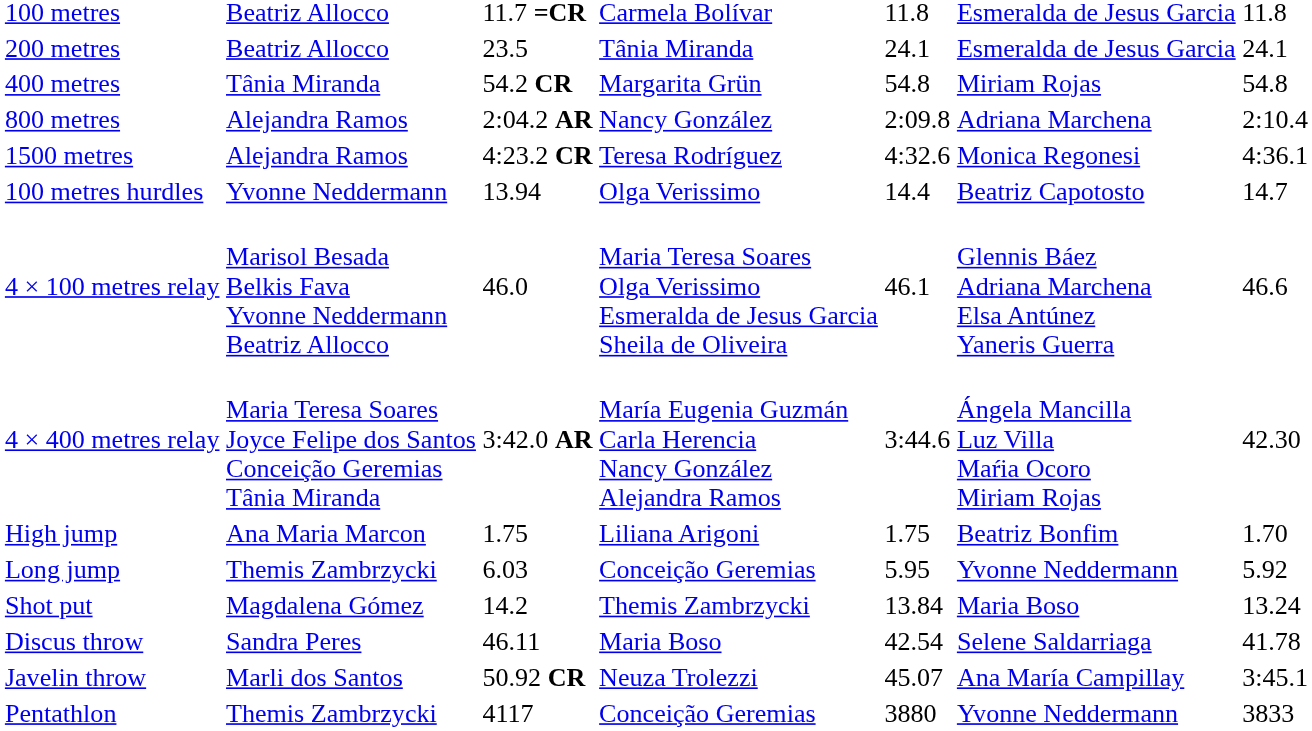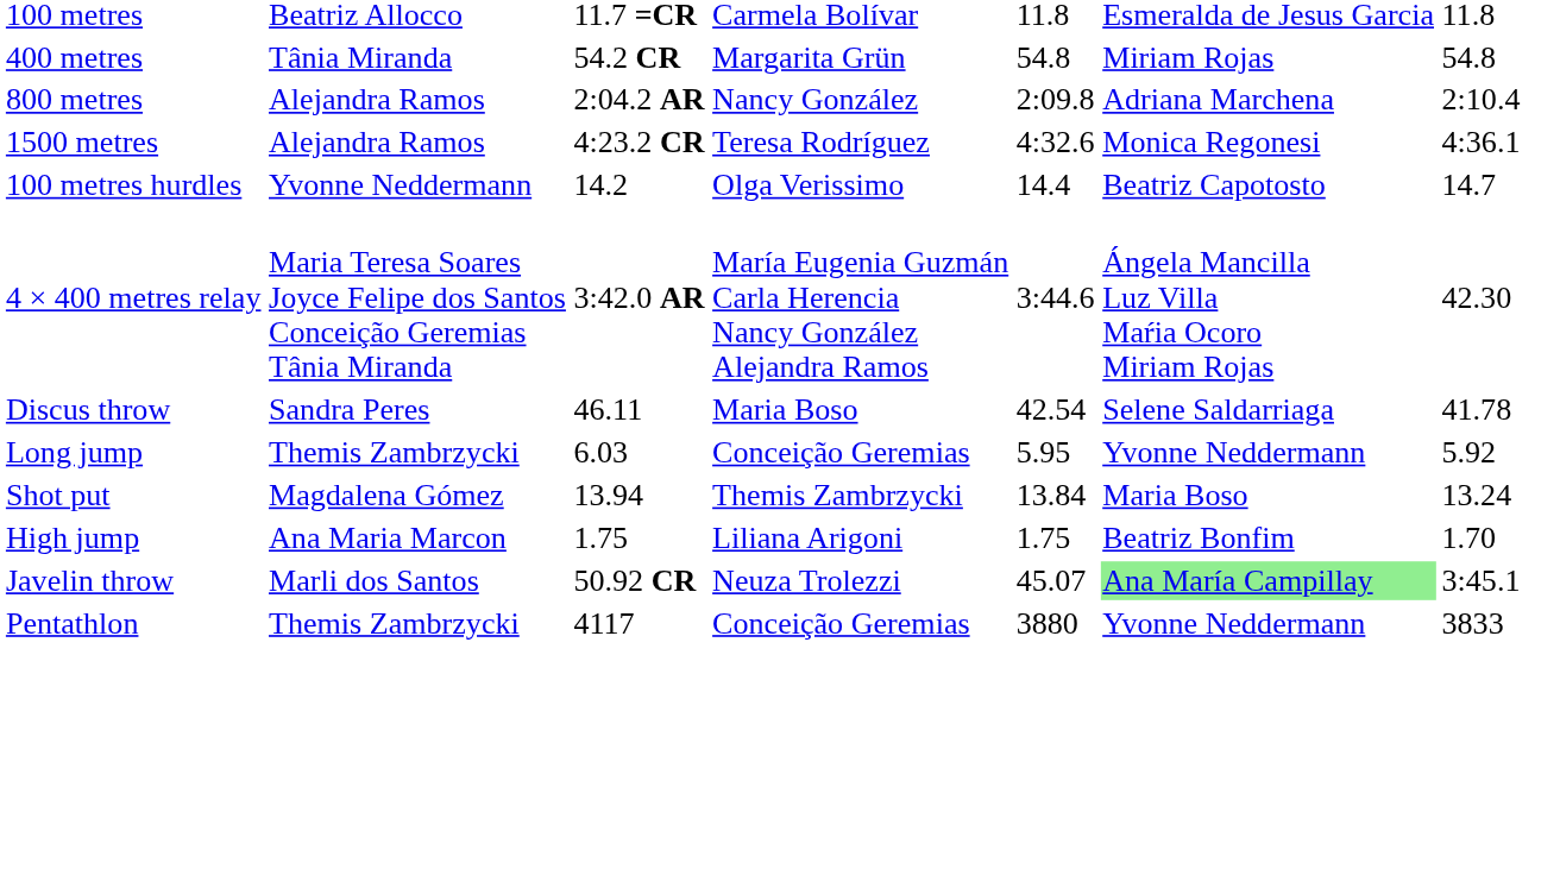 <table>
 <tr>
 <td><a href='#'>100 metres</a></td>
 <td><a href='#'>Beatriz Allocco</a><br> </td>
 <td>11.7 <strong>=CR</strong></td>
 <td><a href='#'>Carmela Bolívar</a><br> </td>
 <td>11.8</td>
 <td><a href='#'>Esmeralda de Jesus Garcia</a><br> </td>
 <td>11.8</td>
-</tr>
-<tr>
-<td><a href='#'>200 metres</a></td>
-<td><a href='#'>Beatriz Allocco</a><br> </td>
-<td>23.5</td>
-<td><a href='#'>Tânia Miranda</a><br> </td>
-<td>24.1</td>
-<td><a href='#'>Esmeralda de Jesus Garcia</a><br> </td>
-<td>24.1</td>
 </tr>
 <tr>
 <td><a href='#'>400 metres</a></td>
 <td><a href='#'>Tânia Miranda</a><br> </td>
 <td>54.2 <strong>CR</strong></td>
 <td><a href='#'>Margarita Grün</a><br> </td>
 <td>54.8</td>
 <td><a href='#'>Miriam Rojas</a><br> </td>
 <td>54.8</td>
 </tr>
 <tr>
 <td><a href='#'>800 metres</a></td>
 <td><a href='#'>Alejandra Ramos</a><br> </td>
 <td>2:04.2 <strong>AR</strong></td>
 <td><a href='#'>Nancy González</a><br> </td>
 <td>2:09.8</td>
 <td><a href='#'>Adriana Marchena</a><br> </td>
 <td>2:10.4</td>
 </tr>
 <tr>
 <td><a href='#'>1500 metres</a></td>
 <td><a href='#'>Alejandra Ramos</a><br> </td>
 <td>4:23.2 <strong>CR</strong></td>
 <td><a href='#'>Teresa Rodríguez</a><br> </td>
 <td>4:32.6</td>
 <td><a href='#'>Monica Regonesi</a><br> </td>
 <td>4:36.1</td>
 </tr>
 <tr>
 <td><a href='#'>100 metres hurdles</a></td>
 <td><a href='#'>Yvonne Neddermann</a><br> </td>
-<td>13.94</td>
+<td>14.2</td>
 <td><a href='#'>Olga Verissimo</a><br> </td>
 <td>14.4</td>
 <td><a href='#'>Beatriz Capotosto</a><br> </td>
 <td>14.7</td>
-</tr>
-<tr>
-<td><a href='#'>4 × 100 metres relay</a></td>
-<td><br><a href='#'>Marisol Besada</a><br><a href='#'>Belkis Fava</a><br><a href='#'>Yvonne Neddermann</a><br><a href='#'>Beatriz Allocco</a></td>
-<td>46.0</td>
-<td><br><a href='#'>Maria Teresa Soares</a><br><a href='#'>Olga Verissimo</a><br><a href='#'>Esmeralda de Jesus Garcia</a><br><a href='#'>Sheila de Oliveira</a></td>
-<td>46.1</td>
-<td><br><a href='#'>Glennis Báez</a><br><a href='#'>Adriana Marchena</a><br><a href='#'>Elsa Antúnez</a><br><a href='#'>Yaneris Guerra</a></td>
-<td>46.6</td>
 </tr>
 <tr>
 <td><a href='#'>4 × 400 metres relay</a></td>
 <td><br><a href='#'>Maria Teresa Soares</a><br><a href='#'>Joyce Felipe dos Santos</a><br><a href='#'>Conceição Geremias</a><br><a href='#'>Tânia Miranda</a></td>
 <td>3:42.0 <strong>AR</strong></td>
 <td><br><a href='#'>María Eugenia Guzmán</a><br><a href='#'>Carla Herencia</a><br><a href='#'>Nancy González</a><br><a href='#'>Alejandra Ramos</a></td>
 <td>3:44.6</td>
 <td><br><a href='#'>Ángela Mancilla</a><br><a href='#'>Luz Villa</a><br><a href='#'>Maŕia Ocoro</a><br><a href='#'>Miriam Rojas</a></td>
 <td>42.30</td>
 </tr>
 <tr>
-<td><a href='#'>High jump</a></td>
-<td><a href='#'>Ana Maria Marcon</a><br> </td>
-<td>1.75</td>
-<td><a href='#'>Liliana Arigoni</a><br> </td>
-<td>1.75</td>
-<td><a href='#'>Beatriz Bonfim</a><br> </td>
-<td>1.70</td>
+<td><a href='#'>Discus throw</a></td>
+<td><a href='#'>Sandra Peres</a><br> </td>
+<td>46.11</td>
+<td><a href='#'>Maria Boso</a><br> </td>
+<td>42.54</td>
+<td><a href='#'>Selene Saldarriaga</a><br> </td>
+<td>41.78</td>
 </tr>
 <tr>
 <td><a href='#'>Long jump</a></td>
 <td><a href='#'>Themis Zambrzycki</a><br> </td>
 <td>6.03</td>
 <td><a href='#'>Conceição Geremias</a><br> </td>
 <td>5.95</td>
 <td><a href='#'>Yvonne Neddermann</a><br> </td>
 <td>5.92</td>
 </tr>
 <tr>
 <td><a href='#'>Shot put</a></td>
 <td><a href='#'>Magdalena Gómez</a><br> </td>
-<td>14.2</td>
+<td>13.94</td>
 <td><a href='#'>Themis Zambrzycki</a><br> </td>
 <td>13.84</td>
 <td><a href='#'>Maria Boso</a><br> </td>
 <td>13.24</td>
 </tr>
 <tr>
-<td><a href='#'>Discus throw</a></td>
-<td><a href='#'>Sandra Peres</a><br> </td>
-<td>46.11</td>
-<td><a href='#'>Maria Boso</a><br> </td>
-<td>42.54</td>
-<td><a href='#'>Selene Saldarriaga</a><br> </td>
-<td>41.78</td>
+<td><a href='#'>High jump</a></td>
+<td><a href='#'>Ana Maria Marcon</a><br> </td>
+<td>1.75</td>
+<td><a href='#'>Liliana Arigoni</a><br> </td>
+<td>1.75</td>
+<td><a href='#'>Beatriz Bonfim</a><br> </td>
+<td>1.70</td>
 </tr>
 <tr>
 <td><a href='#'>Javelin throw</a></td>
 <td><a href='#'>Marli dos Santos</a><br> </td>
 <td>50.92 <strong>CR</strong></td>
 <td><a href='#'>Neuza Trolezzi</a><br> </td>
 <td>45.07</td>
-<td><a href='#'>Ana María Campillay</a><br> </td>
+<td style="background: lightgreen;"><a href='#'>Ana María Campillay</a><br> </td>
 <td>3:45.1</td>
 </tr>
 <tr>
 <td><a href='#'>Pentathlon</a></td>
 <td><a href='#'>Themis Zambrzycki</a><br> </td>
 <td>4117</td>
 <td><a href='#'>Conceição Geremias</a><br> </td>
 <td>3880</td>
 <td><a href='#'>Yvonne Neddermann</a><br> </td>
 <td>3833</td>
 </tr>
 </table>
